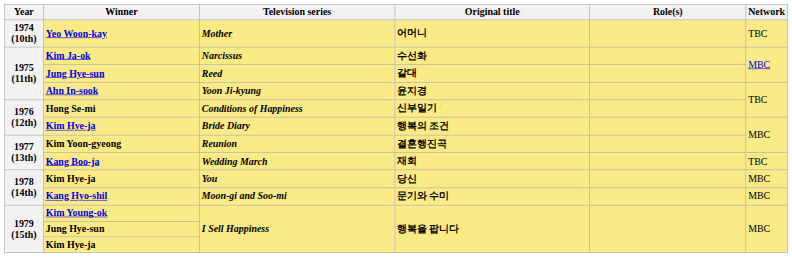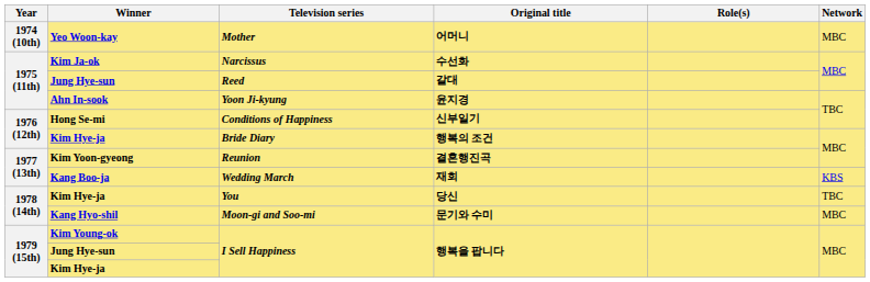 <table class="wikitable" style="width:100%;" cellpadding="6">
 <tr>
 <th style="width:5%;">Year</th>
 <th style="width:20%;">Winner</th>
 <th style="width:25%;">Television series</th>
 <th style="width:25%;">Original title</th>
 <th style="width:20%;">Role(s)</th>
 <th style="width:5%;">Network</th>
 </tr>
 <tr>
 <th>1974<br>(10th)</th>
 <td style="background:#FAEB86;"><strong><a href='#'>Yeo Woon-kay</a> </strong></td>
 <td style="background:#FAEB86;"><strong><em>Mother</em></strong></td>
 <td style="background:#FAEB86;"><strong>어머니</strong></td>
 <td style="background:#FAEB86;"></td>
-<td style="background:#FAEB86;">TBC</td>
+<td style="background:#FAEB86;">MBC</td>
 </tr>
 <tr>
 <th rowspan="3">1975<br>(11th)</th>
 <td style="background:#FAEB86;"><strong><a href='#'>Kim Ja-ok</a> </strong></td>
 <td style="background:#FAEB86;"><strong><em>Narcissus</em></strong></td>
 <td style="background:#FAEB86;"><strong>수선화</strong></td>
 <td style="background:#FAEB86;"></td>
 <td rowspan="2" style="background:#FAEB86;"><a href='#'>MBC</a></td>
 </tr>
 <tr>
 <td style="background:#FAEB86;"><strong><a href='#'>Jung Hye-sun</a> </strong></td>
 <td style="background:#FAEB86;"><strong><em>Reed</em></strong></td>
 <td style="background:#FAEB86;"><strong>갈대</strong></td>
 <td style="background:#FAEB86;"></td>
 </tr>
 <tr>
 <td style="background:#FAEB86;"><strong><a href='#'>Ahn In-sook</a> </strong></td>
 <td style="background:#FAEB86;"><strong><em>Yoon Ji-kyung</em></strong></td>
 <td style="background:#FAEB86;"><strong>윤지경</strong></td>
 <td style="background:#FAEB86;"></td>
 <td rowspan="2" style="background:#FAEB86;">TBC</td>
 </tr>
 <tr>
 <th rowspan="2">1976<br>(12th)</th>
 <td style="background:#FAEB86;"><strong>Hong Se-mi </strong></td>
 <td style="background:#FAEB86;"><strong><em>Conditions of Happiness</em></strong></td>
 <td style="background:#FAEB86;"><strong>신부일기</strong></td>
 <td style="background:#FAEB86;"></td>
 </tr>
 <tr>
 <td style="background:#FAEB86;"><strong><a href='#'>Kim Hye-ja</a> </strong></td>
 <td style="background:#FAEB86;"><strong><em>Bride Diary</em></strong></td>
 <td style="background:#FAEB86;"><strong>행복의 조건</strong></td>
 <td style="background:#FAEB86;"></td>
 <td rowspan="2" style="background:#FAEB86;">MBC</td>
 </tr>
 <tr>
 <th rowspan="2">1977<br>(13th)</th>
 <td style="background:#FAEB86;"><strong>Kim Yoon-gyeong </strong></td>
 <td style="background:#FAEB86;"><strong><em>Reunion</em></strong></td>
 <td style="background:#FAEB86;"><strong>결혼행진곡</strong></td>
 <td style="background:#FAEB86;"></td>
 </tr>
 <tr>
 <td style="background:#FAEB86;"><strong><a href='#'>Kang Boo-ja</a> </strong></td>
 <td style="background:#FAEB86;"><strong><em>Wedding March</em></strong></td>
 <td style="background:#FAEB86;"><strong>재회</strong></td>
 <td style="background:#FAEB86;"></td>
-<td style="background:#FAEB86;">TBC</td>
+<td style="background:#FAEB86;"><a href='#'>KBS</a></td>
 </tr>
 <tr>
 <th rowspan="2">1978<br>(14th)</th>
 <td style="background:#FAEB86;"><strong>Kim Hye-ja </strong></td>
 <td style="background:#FAEB86;"><strong><em>You</em></strong></td>
 <td style="background:#FAEB86;"><strong>당신</strong></td>
 <td style="background:#FAEB86;"></td>
-<td style="background:#FAEB86;">MBC</td>
+<td style="background:#FAEB86;">TBC</td>
 </tr>
 <tr>
 <td style="background:#FAEB86;"><strong><a href='#'>Kang Hyo-shil</a> </strong></td>
 <td style="background:#FAEB86;"><strong><em>Moon-gi and Soo-mi</em></strong></td>
 <td style="background:#FAEB86;"><strong>문기와 수미</strong></td>
 <td style="background:#FAEB86;"></td>
 <td style="background:#FAEB86;">MBC</td>
 </tr>
 <tr>
 <th rowspan="3">1979<br>(15th)</th>
 <td style="background:#FAEB86;"><strong><a href='#'>Kim Young-ok</a> </strong></td>
 <td rowspan="3" style="background:#FAEB86;"><strong><em>I Sell Happiness</em></strong></td>
 <td rowspan="3" style="background:#FAEB86;"><strong>행복을 팝니다</strong></td>
 <td rowspan="3" style="background:#FAEB86;"></td>
 <td rowspan="3" style="background:#FAEB86;">MBC</td>
 </tr>
 <tr>
 <td style="background:#FAEB86;"><strong>Jung Hye-sun </strong></td>
 </tr>
 <tr>
 <td style="background:#FAEB86;"><strong>Kim Hye-ja </strong></td>
 </tr>
 </table>
